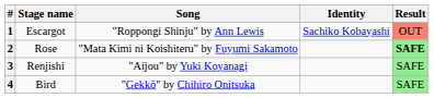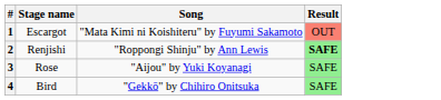 <table class="wikitable plainrowheaders" style="text-align: center;">
 <tr>
 <th>#</th>
 <th>Stage name</th>
 <th>Song</th>
-<th>Identity</th>
 <th>Result</th>
 </tr>
 <tr>
 <th>1</th>
 <td>Escargot</td>
-<td>"Roppongi Shinju" by <a href='#'>Ann Lewis</a></td>
-<td><a href='#'>Sachiko Kobayashi</a></td>
+<td>"Mata Kimi ni Koishiteru" by <a href='#'>Fuyumi Sakamoto</a></td>
 <td bgcolor=salmon>OUT</td>
 </tr>
 <tr>
 <th>2</th>
-<td>Rose</td>
-<td>"Mata Kimi ni Koishiteru" by <a href='#'>Fuyumi Sakamoto</a></td>
-<td></td>
+<td>Renjishi</td>
+<td>"Roppongi Shinju" by <a href='#'>Ann Lewis</a></td>
 <td bgcolor="lightgreen"><strong>SAFE</strong></td>
 </tr>
 <tr>
 <th>3</th>
-<td>Renjishi</td>
+<td>Rose</td>
 <td>"Aijou" by <a href='#'>Yuki Koyanagi</a></td>
-<td></td>
 <td bgcolor="lightgreen">SAFE</td>
 </tr>
 <tr>
 <th>4</th>
 <td>Bird</td>
 <td>"<a href='#'>Gekkō</a>" by <a href='#'>Chihiro Onitsuka</a></td>
-<td></td>
 <td bgcolor="lightgreen">SAFE</td>
 </tr>
 </table>
